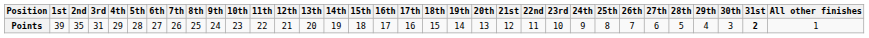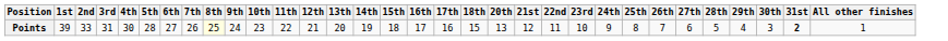 <table class="wikitable" style="font-size:85%; text-align:center">
 <tr style="background:#f9f9f9">
 <th valign="middle">Position</th>
 <th>1st</th>
 <th>2nd</th>
 <th>3rd</th>
 <th>4th</th>
 <th>5th</th>
 <th>6th</th>
 <th>7th</th>
 <th>8th</th>
 <th>9th</th>
 <th>10th</th>
 <th>11th</th>
 <th>12th</th>
 <th>13th</th>
 <th>14th</th>
 <th>15th</th>
 <th>16th</th>
 <th>17th</th>
 <th>18th</th>
-<th>19th</th>
 <th>20th</th>
 <th>21st</th>
 <th>22nd</th>
 <th>23rd</th>
 <th>24th</th>
 <th>25th</th>
 <th>26th</th>
 <th>27th</th>
 <th>28th</th>
 <th>29th</th>
 <th>30th</th>
 <th>31st</th>
 <th>All other finishes</th>
 </tr>
 <tr>
 <th valign="middle">Points</th>
 <td>39</td>
-<td>35</td>
+<td>33</td>
 <td>31</td>
-<td>29</td>
+<td>30</td>
 <td>28</td>
 <td>27</td>
 <td>26</td>
-<td>25</td>
+<td style="background: lightyellow;">25</td>
 <td>24</td>
 <td>23</td>
 <td>22</td>
 <td>21</td>
 <td>20</td>
 <td>19</td>
 <td>18</td>
 <td>17</td>
 <td>16</td>
 <td>15</td>
-<td>14</td>
 <td>13</td>
 <td>12</td>
 <td>11</td>
 <td>10</td>
 <td>9</td>
 <td>8</td>
 <td>7</td>
 <td>6</td>
 <td>5</td>
 <td>4</td>
 <td>3</td>
 <td><strong>2</strong></td>
 <td>1</td>
 </tr>
 </table>
